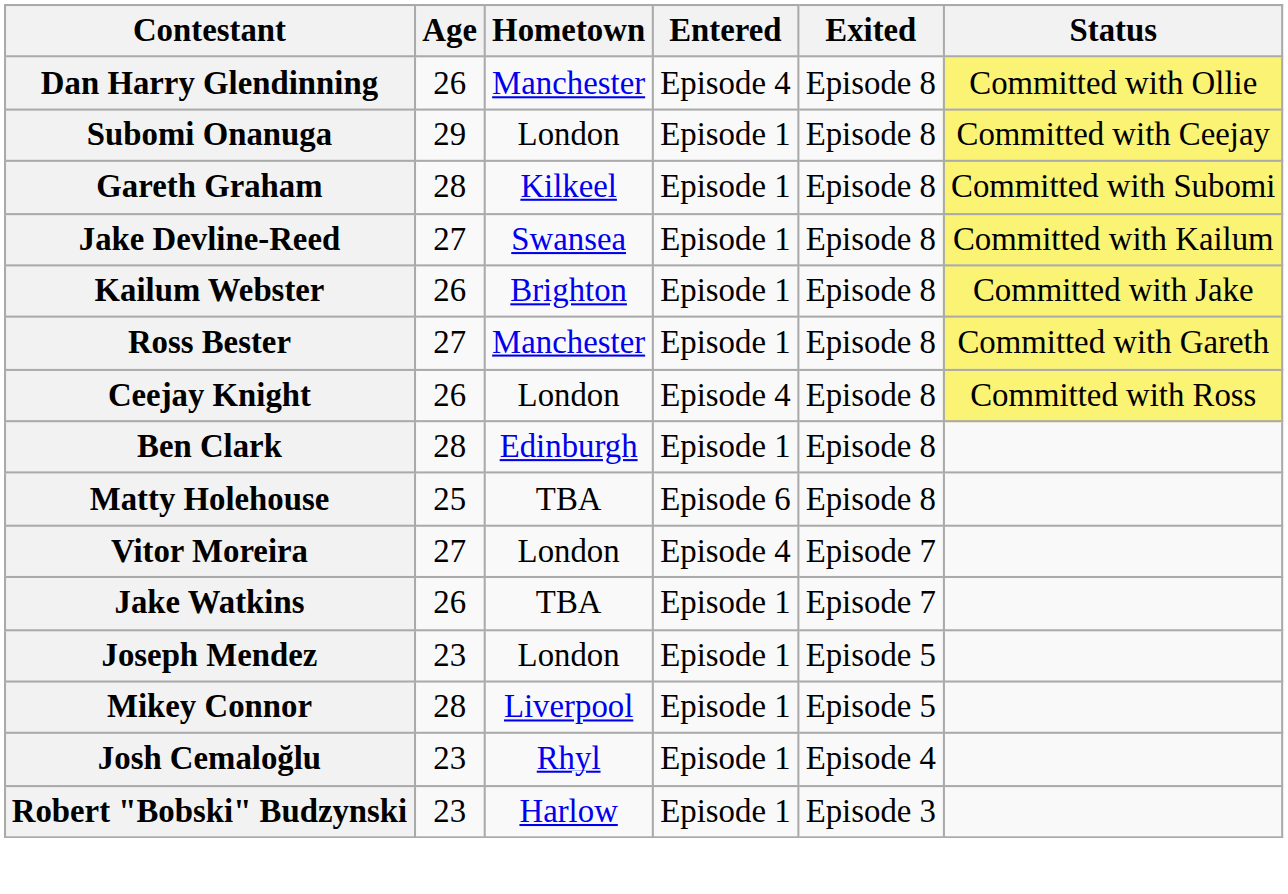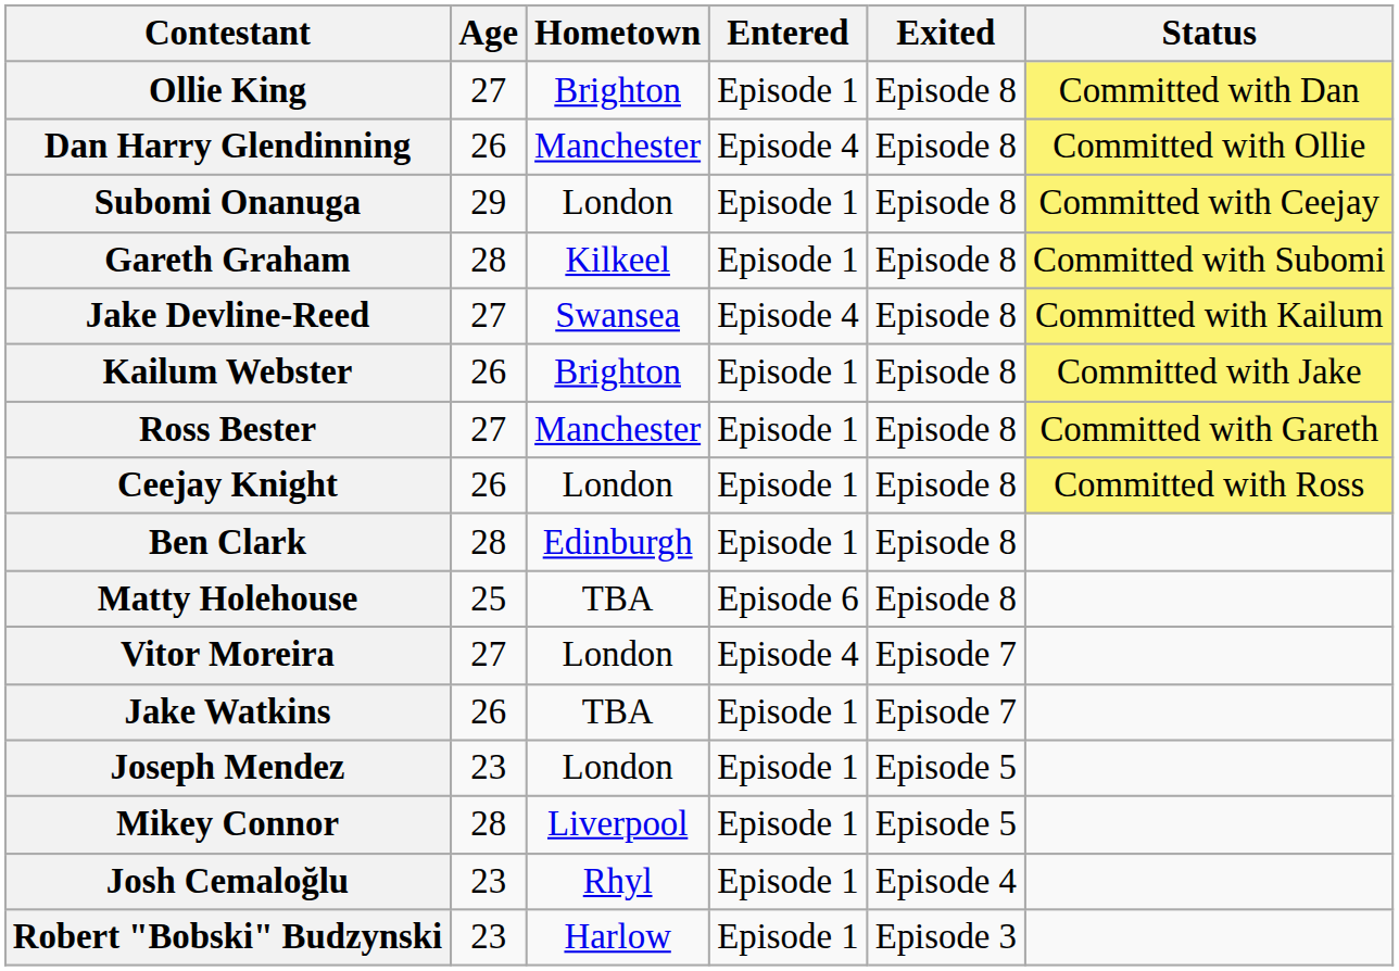 <table class="wikitable sortable" style="margin:auto; text-align:center">
 <tr>
 <th scope="col">Contestant</th>
 <th scope="col">Age</th>
 <th scope="col">Hometown</th>
 <th scope="col">Entered</th>
 <th scope="col">Exited</th>
 <th scope="col">Status</th>
+</tr>
+<tr>
+<th>Ollie King</th>
+<td>27</td>
+<td><a href='#'>Brighton</a></td>
+<td>Episode 1</td>
+<td>Episode 8</td>
+<td style="background:#FBF373">Committed with Dan</td>
 </tr>
 <tr>
 <th>Dan Harry Glendinning</th>
 <td>26</td>
 <td><a href='#'>Manchester</a></td>
 <td>Episode 4</td>
 <td>Episode 8</td>
 <td style="background:#FBF373">Committed with Ollie</td>
 </tr>
 <tr>
 <th>Subomi Onanuga</th>
 <td>29</td>
 <td>London</td>
 <td>Episode 1</td>
 <td>Episode 8</td>
 <td style="background:#FBF373">Committed with Ceejay</td>
 </tr>
 <tr>
 <th>Gareth Graham</th>
 <td>28</td>
 <td><a href='#'>Kilkeel</a></td>
 <td>Episode 1</td>
 <td>Episode 8</td>
 <td style="background:#FBF373">Committed with Subomi</td>
 </tr>
 <tr>
 <th>Jake Devline-Reed</th>
 <td>27</td>
 <td><a href='#'>Swansea</a></td>
-<td>Episode 1</td>
+<td>Episode 4</td>
 <td>Episode 8</td>
 <td style="background:#FBF373">Committed with Kailum</td>
 </tr>
 <tr>
 <th>Kailum Webster</th>
 <td>26</td>
 <td><a href='#'>Brighton</a></td>
 <td>Episode 1</td>
 <td>Episode 8</td>
 <td style="background:#FBF373">Committed with Jake</td>
 </tr>
 <tr>
 <th>Ross Bester</th>
 <td>27</td>
 <td><a href='#'>Manchester</a></td>
 <td>Episode 1</td>
 <td>Episode 8</td>
 <td style="background:#FBF373">Committed with Gareth</td>
 </tr>
 <tr>
 <th>Ceejay Knight</th>
 <td>26</td>
 <td>London</td>
-<td>Episode 4</td>
+<td>Episode 1</td>
 <td>Episode 8</td>
 <td style="background:#FBF373">Committed with Ross</td>
 </tr>
 <tr>
 <th>Ben Clark</th>
 <td>28</td>
 <td><a href='#'>Edinburgh</a></td>
 <td>Episode 1</td>
 <td>Episode 8</td>
 <td></td>
 </tr>
 <tr>
 <th>Matty Holehouse</th>
 <td>25</td>
 <td>TBA</td>
 <td>Episode 6</td>
 <td>Episode 8</td>
 <td></td>
 </tr>
 <tr>
 <th>Vitor Moreira</th>
 <td>27</td>
 <td>London</td>
 <td>Episode 4</td>
 <td>Episode 7</td>
 <td></td>
 </tr>
 <tr>
 <th>Jake Watkins</th>
 <td>26</td>
 <td>TBA</td>
 <td>Episode 1</td>
 <td>Episode 7</td>
 <td></td>
 </tr>
 <tr>
 <th>Joseph Mendez</th>
 <td>23</td>
 <td>London</td>
 <td>Episode 1</td>
 <td>Episode 5</td>
 <td></td>
 </tr>
 <tr>
 <th>Mikey Connor</th>
 <td>28</td>
 <td><a href='#'>Liverpool</a></td>
 <td>Episode 1</td>
 <td>Episode 5</td>
 <td></td>
 </tr>
 <tr>
 <th>Josh Cemaloğlu</th>
 <td>23</td>
 <td><a href='#'>Rhyl</a></td>
 <td>Episode 1</td>
 <td>Episode 4</td>
 <td></td>
 </tr>
 <tr>
 <th>Robert "Bobski" Budzynski</th>
 <td>23</td>
 <td><a href='#'>Harlow</a></td>
 <td>Episode 1</td>
 <td>Episode 3</td>
 <td></td>
 </tr>
 </table>
